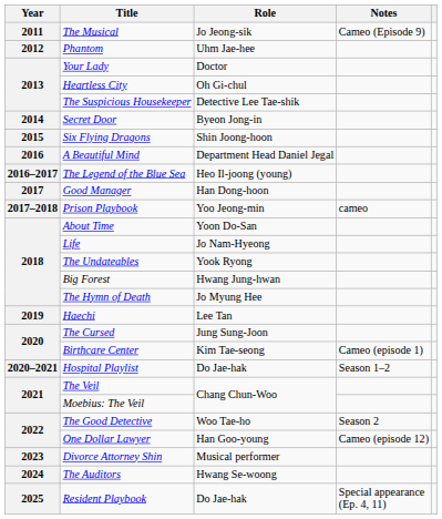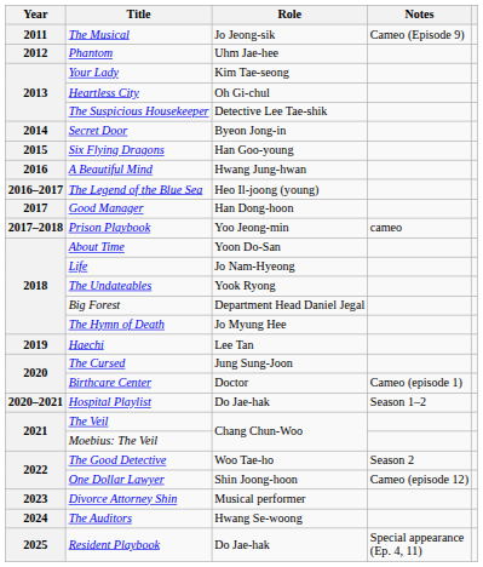 <table class="wikitable plainrowheaders">
 <tr>
 <th scope="col">Year</th>
 <th scope="col">Title</th>
 <th scope="col">Role</th>
 <th>Notes</th>
 <th scope="col" class="unsortable"></th>
 </tr>
 <tr>
 <th scope="row">2011</th>
 <td><a href='#'><em>The Musical</em></a></td>
 <td>Jo Jeong-sik</td>
 <td>Cameo (Episode 9)</td>
 <td></td>
 </tr>
 <tr>
 <th scope="row">2012</th>
 <td><em><a href='#'>Phantom</a></em></td>
 <td>Uhm Jae-hee</td>
 <td></td>
 <td></td>
 </tr>
 <tr>
 <th scope="row" rowspan="3">2013</th>
 <td><em><a href='#'>Your Lady</a></em></td>
-<td>Doctor</td>
+<td>Kim Tae-seong</td>
 <td></td>
 <td></td>
 </tr>
 <tr>
 <td><em><a href='#'>Heartless City</a></em></td>
 <td>Oh Gi-chul</td>
 <td></td>
 <td></td>
 </tr>
 <tr>
 <td><em><a href='#'>The Suspicious Housekeeper</a></em></td>
 <td>Detective Lee Tae-shik</td>
 <td></td>
 <td></td>
 </tr>
 <tr>
 <th scope="row">2014</th>
 <td><a href='#'><em>Secret Door</em></a></td>
 <td>Byeon Jong-in</td>
 <td></td>
 <td></td>
 </tr>
 <tr>
 <th scope="row">2015</th>
 <td><em><a href='#'>Six Flying Dragons</a></em></td>
-<td>Shin Joong-hoon</td>
+<td>Han Goo-young</td>
 <td></td>
 <td></td>
 </tr>
 <tr>
 <th scope="row">2016</th>
 <td><a href='#'><em>A Beautiful Mind</em></a></td>
-<td>Department Head Daniel Jegal</td>
+<td>Hwang Jung-hwan</td>
 <td></td>
 <td></td>
 </tr>
 <tr>
 <th scope="row">2016–2017</th>
 <td><em><a href='#'>The Legend of the Blue Sea</a></em></td>
 <td>Heo Il-joong (young)</td>
 <td></td>
 <td></td>
 </tr>
 <tr>
 <th scope="row">2017</th>
 <td><em><a href='#'>Good Manager</a></em></td>
 <td>Han Dong-hoon</td>
 <td></td>
 <td></td>
 </tr>
 <tr>
 <th scope="row">2017–2018</th>
 <td><em><a href='#'>Prison Playbook</a></em></td>
 <td>Yoo Jeong-min</td>
 <td>cameo</td>
 <td></td>
 </tr>
 <tr>
 <th scope="row" rowspan="5">2018</th>
 <td><a href='#'><em>About Time</em></a></td>
 <td>Yoon Do-San</td>
 <td></td>
 <td></td>
 </tr>
 <tr>
 <td><a href='#'><em>Life</em></a></td>
 <td>Jo Nam-Hyeong</td>
 <td></td>
 <td></td>
 </tr>
 <tr>
 <td><a href='#'><em>The Undateables</em></a></td>
 <td>Yook Ryong</td>
 <td></td>
 <td></td>
 </tr>
 <tr>
 <td><em>Big Forest</em></td>
-<td>Hwang Jung-hwan</td>
+<td>Department Head Daniel Jegal</td>
 <td></td>
 <td></td>
 </tr>
 <tr>
 <td><em><a href='#'>The Hymn of Death</a></em></td>
 <td>Jo Myung Hee</td>
 <td></td>
 <td></td>
 </tr>
 <tr>
 <th scope="row">2019</th>
 <td><a href='#'><em>Haechi</em></a></td>
 <td>Lee Tan</td>
 <td></td>
 <td></td>
 </tr>
 <tr>
 <th scope="row" rowspan="2">2020</th>
 <td><a href='#'><em>The Cursed</em></a></td>
 <td>Jung Sung-Joon</td>
 <td></td>
 <td></td>
 </tr>
 <tr>
 <td><em><a href='#'>Birthcare Center</a></em></td>
-<td>Kim Tae-seong</td>
+<td>Doctor</td>
 <td>Cameo (episode 1)</td>
 <td></td>
 </tr>
 <tr>
 <th scope="row">2020–2021</th>
 <td><em><a href='#'>Hospital Playlist</a></em></td>
 <td>Do Jae-hak</td>
 <td>Season 1–2</td>
 <td></td>
 </tr>
 <tr>
 <th scope="row" rowspan="2">2021</th>
 <td><a href='#'><em>The Veil</em></a></td>
 <td rowspan="2">Chang Chun-Woo</td>
 <td></td>
 <td></td>
 </tr>
 <tr>
 <td><em>Moebius: The Veil</em></td>
 <td></td>
 <td></td>
 </tr>
 <tr>
 <th rowspan="2" scope="row">2022</th>
 <td><em><a href='#'>The Good Detective</a></em></td>
 <td>Woo Tae-ho</td>
 <td>Season 2</td>
 <td></td>
 </tr>
 <tr>
 <td><em><a href='#'>One Dollar Lawyer</a></em></td>
-<td>Han Goo-young</td>
+<td>Shin Joong-hoon</td>
 <td>Cameo (episode 12)</td>
 <td></td>
 </tr>
 <tr>
 <th scope="row">2023</th>
 <td><em><a href='#'>Divorce Attorney Shin</a></em></td>
 <td>Musical performer</td>
 <td></td>
 <td></td>
 </tr>
 <tr>
 <th scope="row">2024</th>
 <td><em><a href='#'>The Auditors</a></em></td>
 <td>Hwang Se-woong</td>
 <td></td>
 <td></td>
 </tr>
 <tr>
 <th scope="row">2025</th>
 <td><em><a href='#'>Resident Playbook</a></em></td>
 <td>Do Jae-hak</td>
 <td>Special appearance<br>(Ep. 4, 11)</td>
 <td style="text-align:center"></td>
 </tr>
 </table>
